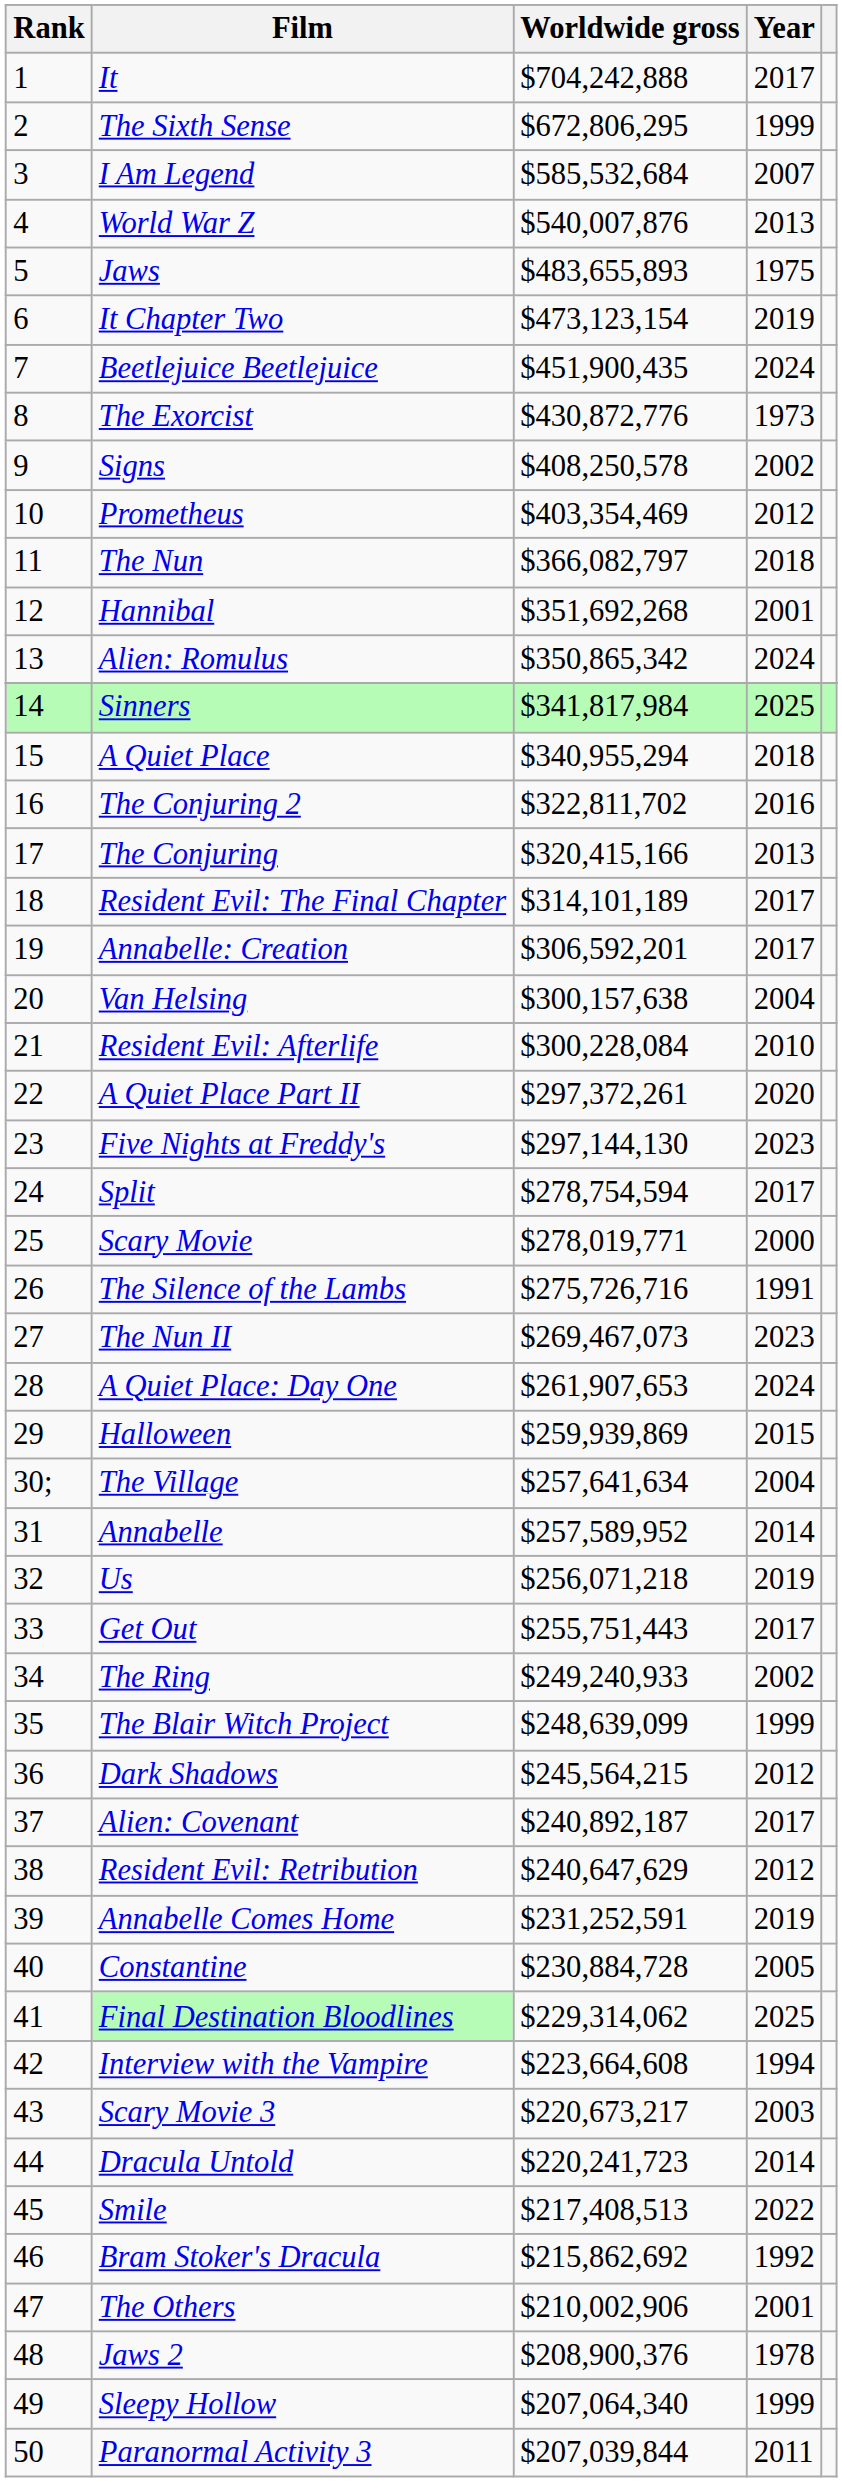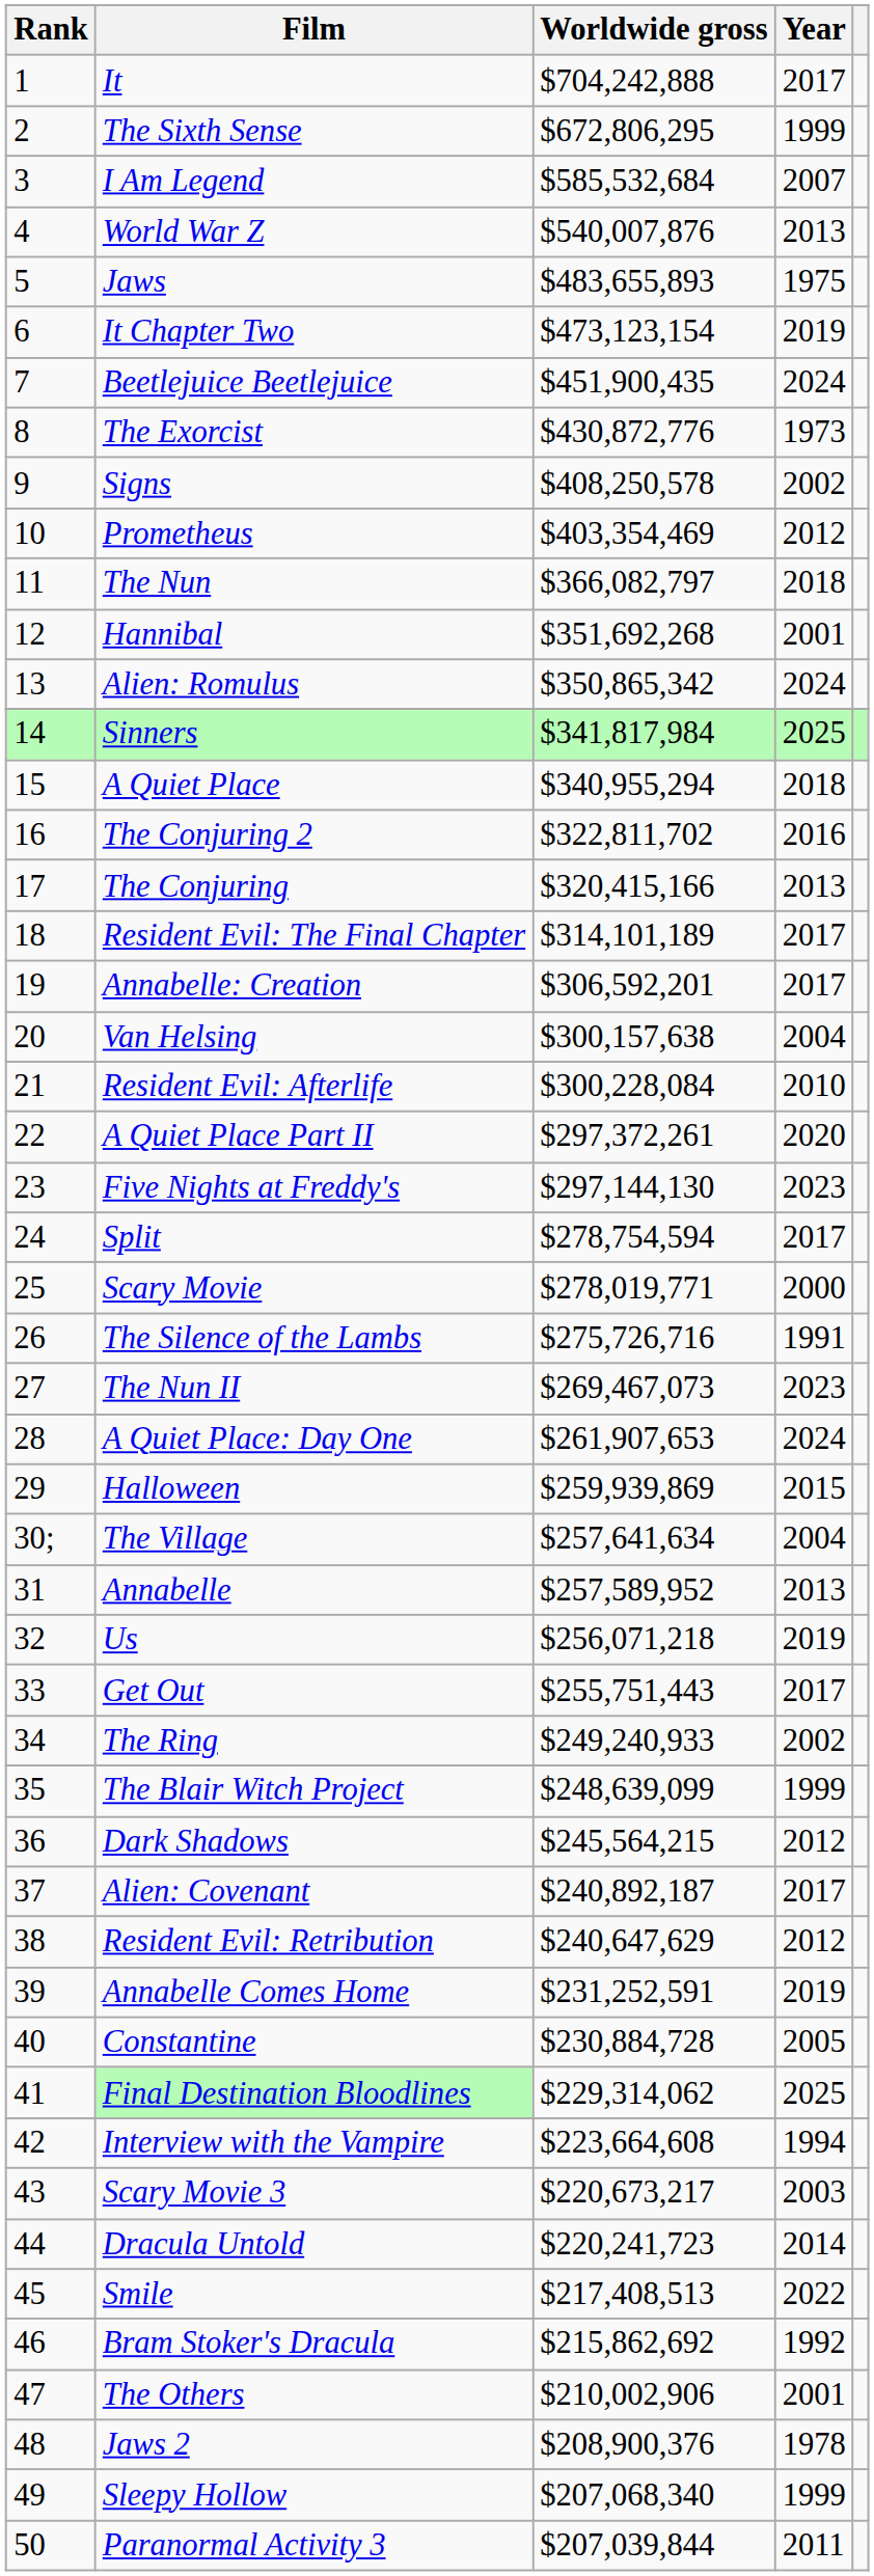 <table class="wikitable plainrowheaders sortable" style="margin:auto; margin:auto;">
 <tr>
 <th>Rank</th>
 <th>Film</th>
 <th>Worldwide gross</th>
 <th>Year</th>
 <th></th>
 </tr>
 <tr>
 <td>1</td>
 <td><em><a href='#'>It</a></em></td>
 <td>$704,242,888</td>
 <td>2017</td>
 <td></td>
 </tr>
 <tr>
 <td>2</td>
 <td><em><a href='#'>The Sixth Sense</a></em></td>
 <td>$672,806,295</td>
 <td>1999</td>
 <td></td>
 </tr>
 <tr>
 <td>3</td>
 <td><em><a href='#'>I Am Legend</a></em></td>
 <td>$585,532,684</td>
 <td>2007</td>
 <td></td>
 </tr>
 <tr>
 <td>4</td>
 <td><em><a href='#'>World War Z</a></em></td>
 <td>$540,007,876</td>
 <td>2013</td>
 <td></td>
 </tr>
 <tr>
 <td>5</td>
 <td><em><a href='#'>Jaws</a></em></td>
 <td>$483,655,893</td>
 <td>1975</td>
 <td></td>
 </tr>
 <tr>
 <td>6</td>
 <td><em><a href='#'>It Chapter Two</a></em></td>
 <td>$473,123,154</td>
 <td>2019</td>
 <td></td>
 </tr>
 <tr>
 <td>7</td>
 <td><em><a href='#'>Beetlejuice Beetlejuice</a></em></td>
 <td>$451,900,435</td>
 <td>2024</td>
 <td></td>
 </tr>
 <tr>
 <td>8</td>
 <td><em><a href='#'>The Exorcist</a></em></td>
 <td>$430,872,776</td>
 <td>1973</td>
 <td></td>
 </tr>
 <tr>
 <td>9</td>
 <td><em><a href='#'>Signs</a></em></td>
 <td>$408,250,578</td>
 <td>2002</td>
 <td></td>
 </tr>
 <tr>
 <td>10</td>
 <td><em><a href='#'>Prometheus</a></em></td>
 <td>$403,354,469</td>
 <td>2012</td>
 <td></td>
 </tr>
 <tr>
 <td>11</td>
 <td><em><a href='#'>The Nun</a></em></td>
 <td>$366,082,797</td>
 <td>2018</td>
 <td></td>
 </tr>
 <tr>
 <td>12</td>
 <td><em><a href='#'>Hannibal</a></em></td>
 <td>$351,692,268</td>
 <td>2001</td>
 <td></td>
 </tr>
 <tr>
 <td>13</td>
 <td><em><a href='#'>Alien: Romulus</a></em></td>
 <td>$350,865,342</td>
 <td>2024</td>
 <td></td>
 </tr>
 <tr>
 </tr>
 <tr bgcolor=b6fcb6>
 <td>14</td>
 <td><em><a href='#'>Sinners</a></em></td>
 <td>$341,817,984</td>
 <td>2025</td>
 <td></td>
 </tr>
 <tr>
 <td>15</td>
 <td><em><a href='#'>A Quiet Place</a></em></td>
 <td>$340,955,294</td>
 <td>2018</td>
 <td></td>
 </tr>
 <tr>
 <td>16</td>
 <td><em><a href='#'>The Conjuring 2</a></em></td>
 <td>$322,811,702</td>
 <td>2016</td>
 <td></td>
 </tr>
 <tr>
 <td>17</td>
 <td><em><a href='#'>The Conjuring</a></em></td>
 <td>$320,415,166</td>
 <td>2013</td>
 <td></td>
 </tr>
 <tr>
 <td>18</td>
 <td><em><a href='#'>Resident Evil: The Final Chapter</a></em></td>
 <td>$314,101,189</td>
 <td>2017</td>
 <td></td>
 </tr>
 <tr>
 <td>19</td>
 <td><em><a href='#'>Annabelle: Creation</a></em></td>
 <td>$306,592,201</td>
 <td>2017</td>
 <td></td>
 </tr>
 <tr>
 <td>20</td>
 <td><em><a href='#'>Van Helsing</a></em></td>
 <td>$300,157,638</td>
 <td>2004</td>
 <td></td>
 </tr>
 <tr>
 <td>21</td>
 <td><em><a href='#'>Resident Evil: Afterlife</a></em></td>
 <td>$300,228,084</td>
 <td>2010</td>
 <td></td>
 </tr>
 <tr>
 <td>22</td>
 <td><em><a href='#'>A Quiet Place Part II</a></em></td>
 <td>$297,372,261</td>
 <td>2020</td>
 <td></td>
 </tr>
 <tr>
 <td>23</td>
 <td><em><a href='#'>Five Nights at Freddy's</a></em></td>
 <td>$297,144,130</td>
 <td>2023</td>
 <td></td>
 </tr>
 <tr>
 <td>24</td>
 <td><em><a href='#'>Split</a></em></td>
 <td>$278,754,594</td>
 <td>2017</td>
 <td></td>
 </tr>
 <tr>
 <td>25</td>
 <td><em><a href='#'>Scary Movie</a></em></td>
 <td>$278,019,771</td>
 <td>2000</td>
 <td></td>
 </tr>
 <tr>
 <td>26</td>
 <td><em><a href='#'>The Silence of the Lambs</a></em></td>
 <td>$275,726,716</td>
 <td>1991</td>
 <td></td>
 </tr>
 <tr>
 <td>27</td>
 <td><em><a href='#'>The Nun II</a></em></td>
 <td>$269,467,073</td>
 <td>2023</td>
 <td></td>
 </tr>
 <tr>
 <td>28</td>
 <td><em><a href='#'>A Quiet Place: Day One</a></em></td>
 <td>$261,907,653</td>
 <td>2024</td>
 <td></td>
 </tr>
 <tr>
 <td>29</td>
 <td><em><a href='#'>Halloween</a></em></td>
 <td>$259,939,869</td>
 <td>2015</td>
 <td></td>
 </tr>
 <tr>
 <td>30;</td>
 <td><em><a href='#'>The Village</a></em></td>
 <td>$257,641,634</td>
 <td>2004</td>
 <td></td>
 </tr>
 <tr>
 <td>31</td>
 <td><em><a href='#'>Annabelle</a></em></td>
 <td>$257,589,952</td>
-<td>2014</td>
+<td>2013</td>
 <td></td>
 </tr>
 <tr>
 <td>32</td>
 <td><em><a href='#'>Us</a></em></td>
 <td>$256,071,218</td>
 <td>2019</td>
 <td></td>
 </tr>
 <tr>
 <td>33</td>
 <td><em><a href='#'>Get Out</a></em></td>
 <td>$255,751,443</td>
 <td>2017</td>
 <td></td>
 </tr>
 <tr>
 <td>34</td>
 <td><em><a href='#'>The Ring</a></em></td>
 <td>$249,240,933</td>
 <td>2002</td>
 <td></td>
 </tr>
 <tr>
 <td>35</td>
 <td><em><a href='#'>The Blair Witch Project</a></em></td>
 <td>$248,639,099</td>
 <td>1999</td>
 <td></td>
 </tr>
 <tr>
 <td>36</td>
 <td><em><a href='#'>Dark Shadows</a></em></td>
 <td>$245,564,215</td>
 <td>2012</td>
 <td></td>
 </tr>
 <tr>
 <td>37</td>
 <td><em><a href='#'>Alien: Covenant</a></em></td>
 <td>$240,892,187</td>
 <td>2017</td>
 <td></td>
 </tr>
 <tr>
 <td>38</td>
 <td><em><a href='#'>Resident Evil: Retribution</a></em></td>
 <td>$240,647,629</td>
 <td>2012</td>
 <td></td>
 </tr>
 <tr>
 <td>39</td>
 <td><em><a href='#'>Annabelle Comes Home</a></em></td>
 <td>$231,252,591</td>
 <td>2019</td>
 <td></td>
 </tr>
 <tr>
 <td>40</td>
 <td><em><a href='#'>Constantine</a></em></td>
 <td>$230,884,728</td>
 <td>2005</td>
 <td></td>
 </tr>
 <tr>
 <td>41</td>
 <td style="background:#b6fcb6;"><em><a href='#'>Final Destination Bloodlines</a></em> </td>
 <td>$229,314,062</td>
 <td>2025</td>
 <td></td>
 </tr>
 <tr>
 <td>42</td>
 <td><em><a href='#'>Interview with the Vampire</a></em></td>
 <td>$223,664,608</td>
 <td>1994</td>
 <td></td>
 </tr>
 <tr>
 <td>43</td>
 <td><em><a href='#'>Scary Movie 3</a></em></td>
 <td>$220,673,217</td>
 <td>2003</td>
 <td></td>
 </tr>
 <tr>
 <td>44</td>
 <td><em><a href='#'>Dracula Untold</a></em></td>
 <td>$220,241,723</td>
 <td>2014</td>
 <td></td>
 </tr>
 <tr>
 <td>45</td>
 <td><em><a href='#'>Smile</a></em></td>
 <td>$217,408,513</td>
 <td>2022</td>
 <td></td>
 </tr>
 <tr>
 <td>46</td>
 <td><em><a href='#'>Bram Stoker's Dracula</a></em></td>
 <td>$215,862,692</td>
 <td>1992</td>
 <td></td>
 </tr>
 <tr>
 <td>47</td>
 <td><em><a href='#'>The Others</a></em></td>
 <td>$210,002,906</td>
 <td>2001</td>
 <td></td>
 </tr>
 <tr>
 <td>48</td>
 <td><em><a href='#'>Jaws 2</a></em></td>
 <td>$208,900,376</td>
 <td>1978</td>
 <td></td>
 </tr>
 <tr>
 <td>49</td>
 <td><em><a href='#'>Sleepy Hollow</a></em></td>
-<td>$207,064,340</td>
+<td>$207,068,340</td>
 <td>1999</td>
 <td></td>
 </tr>
 <tr>
 <td>50</td>
 <td><em><a href='#'>Paranormal Activity 3</a></em></td>
 <td>$207,039,844</td>
 <td>2011</td>
 <td></td>
 </tr>
 </table>
